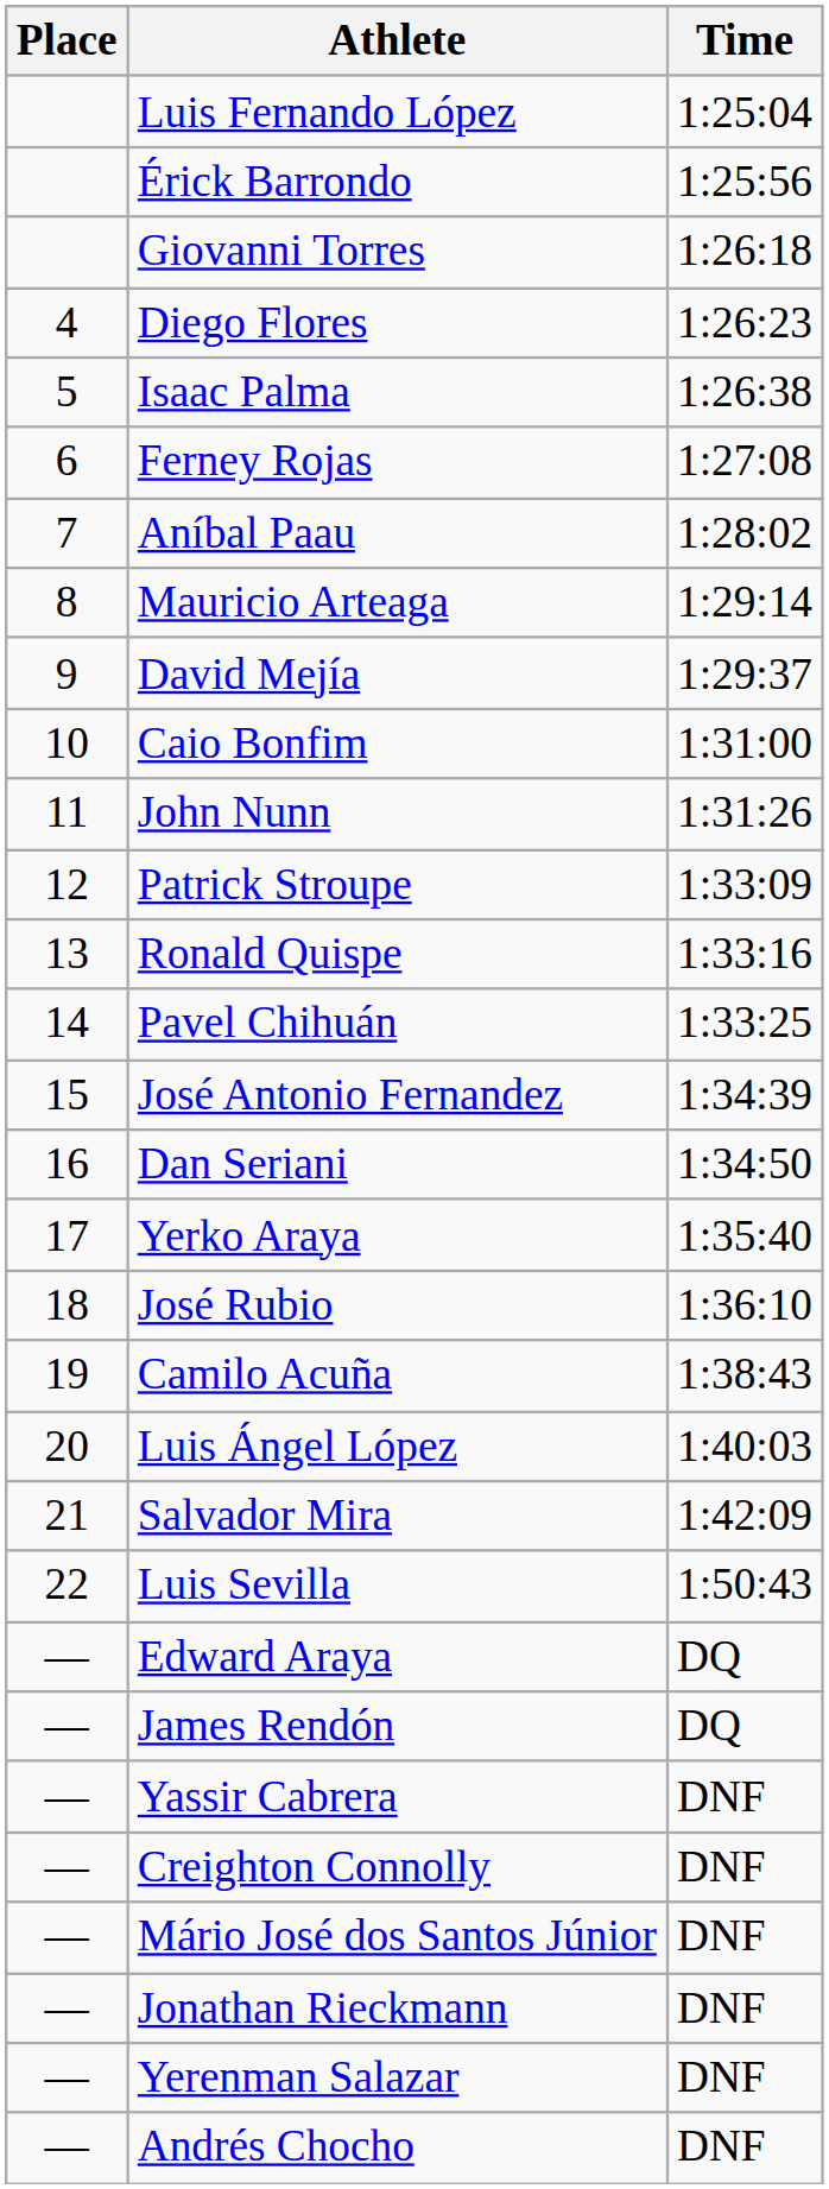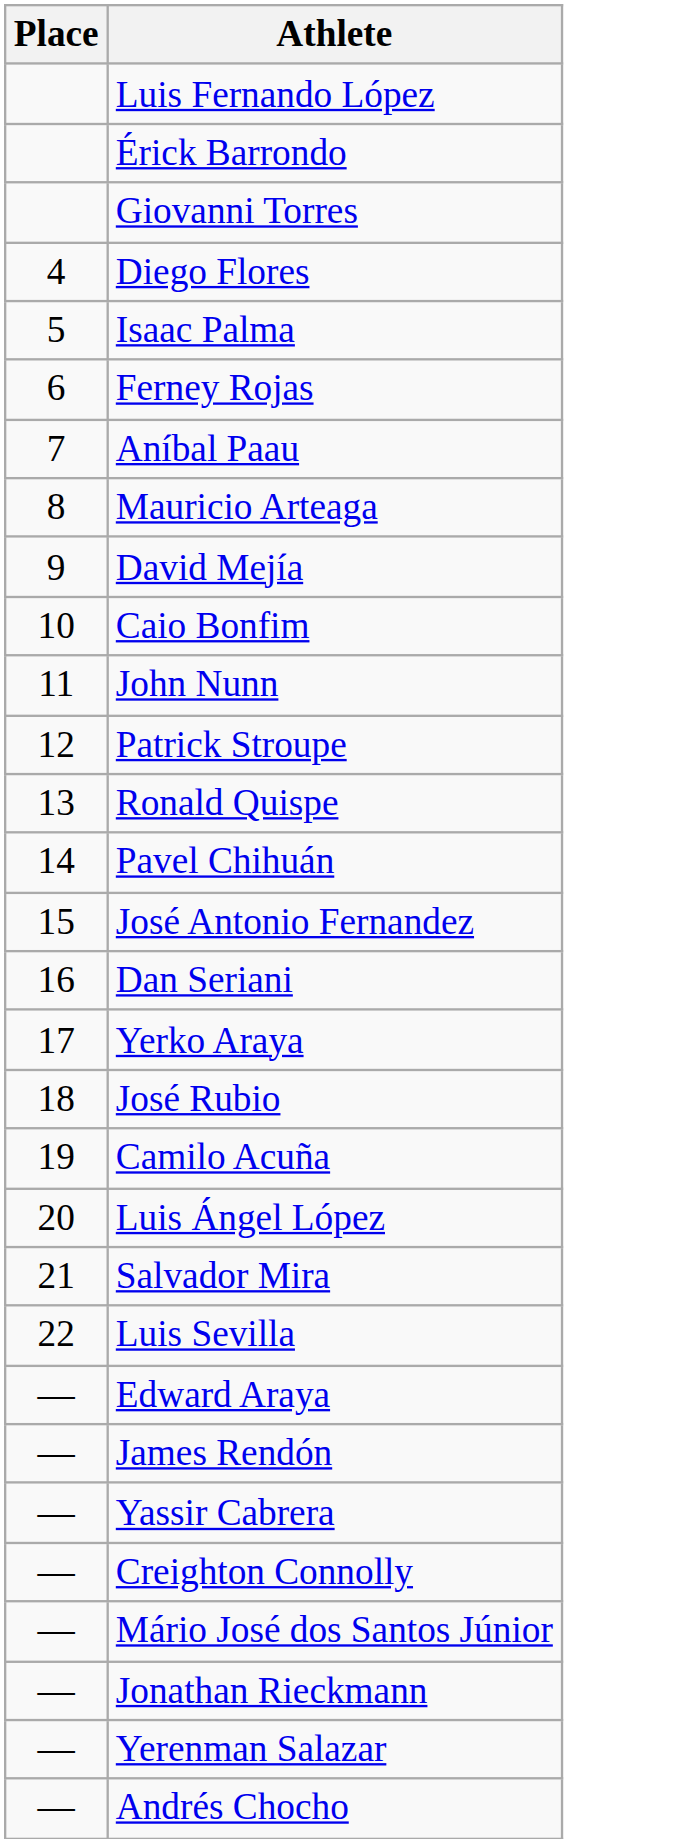 <table class=wikitable>
 <tr>
 <th>Place</th>
 <th>Athlete</th>
-<th>Time</th>
 </tr>
 <tr>
 <td align=center></td>
 <td><a href='#'>Luis Fernando López</a> </td>
-<td>1:25:04</td>
 </tr>
 <tr>
 <td align=center></td>
 <td><a href='#'>Érick Barrondo</a> </td>
-<td>1:25:56</td>
 </tr>
 <tr>
 <td align=center></td>
 <td><a href='#'>Giovanni Torres</a> </td>
-<td>1:26:18</td>
 </tr>
 <tr>
 <td align=center>4</td>
 <td><a href='#'>Diego Flores</a> </td>
-<td>1:26:23</td>
 </tr>
 <tr>
 <td align=center>5</td>
 <td><a href='#'>Isaac Palma</a> </td>
-<td>1:26:38</td>
 </tr>
 <tr>
 <td align=center>6</td>
 <td><a href='#'>Ferney Rojas</a> </td>
-<td>1:27:08</td>
 </tr>
 <tr>
 <td align=center>7</td>
 <td><a href='#'>Aníbal Paau</a> </td>
-<td>1:28:02</td>
 </tr>
 <tr>
 <td align=center>8</td>
 <td><a href='#'>Mauricio Arteaga</a> </td>
-<td>1:29:14</td>
 </tr>
 <tr>
 <td align=center>9</td>
 <td><a href='#'>David Mejía</a> </td>
-<td>1:29:37</td>
 </tr>
 <tr>
 <td align=center>10</td>
 <td><a href='#'>Caio Bonfim</a> </td>
-<td>1:31:00</td>
 </tr>
 <tr>
 <td align=center>11</td>
 <td><a href='#'>John Nunn</a> </td>
-<td>1:31:26</td>
 </tr>
 <tr>
 <td align=center>12</td>
 <td><a href='#'>Patrick Stroupe</a> </td>
-<td>1:33:09</td>
 </tr>
 <tr>
 <td align=center>13</td>
 <td><a href='#'>Ronald Quispe</a> </td>
-<td>1:33:16</td>
 </tr>
 <tr>
 <td align=center>14</td>
 <td><a href='#'>Pavel Chihuán</a> </td>
-<td>1:33:25</td>
 </tr>
 <tr>
 <td align=center>15</td>
 <td><a href='#'>José Antonio Fernandez</a> </td>
-<td>1:34:39</td>
 </tr>
 <tr>
 <td align=center>16</td>
 <td><a href='#'>Dan Seriani</a> </td>
-<td>1:34:50</td>
 </tr>
 <tr>
 <td align=center>17</td>
 <td><a href='#'>Yerko Araya</a> </td>
-<td>1:35:40</td>
 </tr>
 <tr>
 <td align=center>18</td>
 <td><a href='#'>José Rubio</a> </td>
-<td>1:36:10</td>
 </tr>
 <tr>
 <td align=center>19</td>
 <td><a href='#'>Camilo Acuña</a> </td>
-<td>1:38:43</td>
 </tr>
 <tr>
 <td align=center>20</td>
 <td><a href='#'>Luis Ángel López</a> </td>
-<td>1:40:03</td>
 </tr>
 <tr>
 <td align=center>21</td>
 <td><a href='#'>Salvador Mira</a> </td>
-<td>1:42:09</td>
 </tr>
 <tr>
 <td align=center>22</td>
 <td><a href='#'>Luis Sevilla</a> </td>
-<td>1:50:43</td>
 </tr>
 <tr>
 <td align=center>—</td>
 <td><a href='#'>Edward Araya</a> </td>
-<td>DQ</td>
 </tr>
 <tr>
 <td align=center>—</td>
 <td><a href='#'>James Rendón</a> </td>
-<td>DQ</td>
 </tr>
 <tr>
 <td align=center>—</td>
 <td><a href='#'>Yassir Cabrera</a> </td>
-<td>DNF</td>
 </tr>
 <tr>
 <td align=center>—</td>
 <td><a href='#'>Creighton Connolly</a> </td>
-<td>DNF</td>
 </tr>
 <tr>
 <td align=center>—</td>
 <td><a href='#'>Mário José dos Santos Júnior</a> </td>
-<td>DNF</td>
 </tr>
 <tr>
 <td align=center>—</td>
 <td><a href='#'>Jonathan Rieckmann</a> </td>
-<td>DNF</td>
 </tr>
 <tr>
 <td align=center>—</td>
 <td><a href='#'>Yerenman Salazar</a> </td>
-<td>DNF</td>
 </tr>
 <tr>
 <td align=center>—</td>
 <td><a href='#'>Andrés Chocho</a> </td>
-<td>DNF</td>
 </tr>
 </table>
